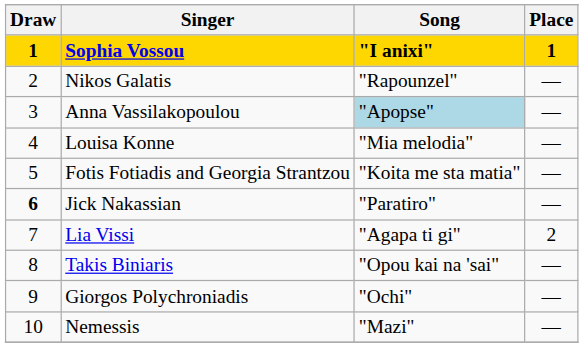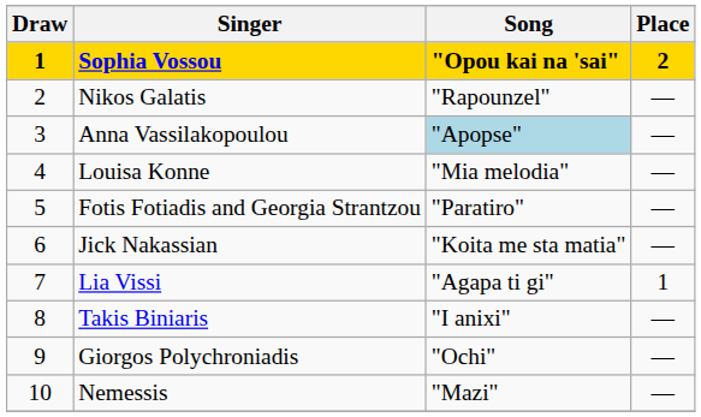 <table class="sortable wikitable" style="margin: 1em auto 1em auto">
 <tr>
 </tr>
 <tr>
 <th>Draw</th>
 <th>Singer</th>
 <th>Song</th>
 <th>Place</th>
 </tr>
 <tr style="background:gold; font-weight:bold;">
 <td style="text-align:center;">1</td>
 <td><a href='#'>Sophia Vossou</a></td>
-<td>"I anixi"</td>
-<td style="text-align:center;">1</td>
+<td>"Opou kai na 'sai"</td>
+<td style="text-align:center;">2</td>
 </tr>
 <tr>
 <td style="text-align:center;">2</td>
 <td>Nikos Galatis</td>
 <td>"Rapounzel"</td>
 <td style="text-align:center;">—</td>
 </tr>
 <tr>
 <td style="text-align:center;">3</td>
 <td>Anna Vassilakopoulou</td>
 <td style="background: lightblue;">"Apopse"</td>
 <td style="text-align:center;">—</td>
 </tr>
 <tr>
 <td style="text-align:center;">4</td>
 <td>Louisa Konne</td>
 <td>"Mia melodia"</td>
 <td style="text-align:center;">—</td>
 </tr>
 <tr>
 <td style="text-align:center;">5</td>
 <td>Fotis Fotiadis and Georgia Strantzou</td>
-<td>"Koita me sta matia"</td>
+<td>"Paratiro"</td>
 <td style="text-align:center;">—</td>
 </tr>
 <tr>
-<td style="text-align:center;"><strong>6</strong></td>
+<td style="text-align:center;">6</td>
 <td>Jick Nakassian</td>
-<td>"Paratiro"</td>
+<td>"Koita me sta matia"</td>
 <td style="text-align:center;">—</td>
 </tr>
 <tr>
 <td style="text-align:center;">7</td>
 <td><a href='#'>Lia Vissi</a></td>
 <td>"Agapa ti gi"</td>
-<td style="text-align:center;">2</td>
+<td style="text-align:center;">1</td>
 </tr>
 <tr>
 <td style="text-align:center;">8</td>
 <td><a href='#'>Takis Biniaris</a></td>
-<td>"Opou kai na 'sai"</td>
+<td>"I anixi"</td>
 <td style="text-align:center;">—</td>
 </tr>
 <tr>
 <td style="text-align:center;">9</td>
 <td>Giorgos Polychroniadis</td>
 <td>"Ochi"</td>
 <td style="text-align:center;">—</td>
 </tr>
 <tr>
 <td style="text-align:center;">10</td>
 <td>Nemessis</td>
 <td>"Mazi"</td>
 <td style="text-align:center;">—</td>
 </tr>
 <tr>
 </tr>
 </table>
